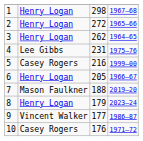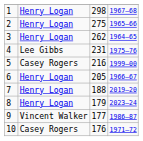 <table class="wikitable">
 <tr>
 </tr>
 <tr>
 <td>1</td>
 <td><a href='#'>Henry Logan</a></td>
 <td>298</td>
 <td style="font-size:80%;"><a href='#'>1967–68</a></td>
 </tr>
 <tr>
 <td>2</td>
 <td><a href='#'>Henry Logan</a></td>
-<td>272</td>
+<td>275</td>
 <td style="font-size:80%;"><a href='#'>1965–66</a></td>
 </tr>
 <tr>
 <td>3</td>
 <td><a href='#'>Henry Logan</a></td>
 <td>262</td>
 <td style="font-size:80%;"><a href='#'>1964–65</a></td>
 </tr>
 <tr>
 <td>4</td>
 <td>Lee Gibbs</td>
 <td>231</td>
 <td style="font-size:80%;"><a href='#'>1975–76</a></td>
 </tr>
 <tr>
 <td>5</td>
 <td>Casey Rogers</td>
 <td>216</td>
 <td style="font-size:80%;"><a href='#'>1999–00</a></td>
 </tr>
 <tr>
 <td>6</td>
 <td><a href='#'>Henry Logan</a></td>
 <td>205</td>
 <td style="font-size:80%;"><a href='#'>1966–67</a></td>
 </tr>
 <tr>
 <td>7</td>
-<td>Mason Faulkner</td>
+<td><a href='#'>Henry Logan</a></td>
 <td>188</td>
 <td style="font-size:80%;"><a href='#'>2019–20</a></td>
 </tr>
 <tr>
 <td>8</td>
 <td><a href='#'>Henry Logan</a></td>
 <td>179</td>
 <td style="font-size:80%;"><a href='#'>2023–24</a></td>
 </tr>
 <tr>
 <td>9</td>
 <td>Vincent Walker</td>
 <td>177</td>
 <td style="font-size:80%;"><a href='#'>1986–87</a></td>
 </tr>
 <tr>
 <td>10</td>
 <td>Casey Rogers</td>
 <td>176</td>
 <td style="font-size:80%;"><a href='#'>1971–72</a></td>
 </tr>
 </table>
